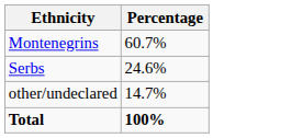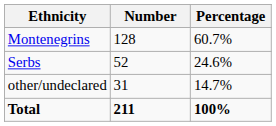 <table class="wikitable">
 <tr>
 <th width="100px">Ethnicity</th>
+<th width="80px">Number</th>
 <th width="80px">Percentage</th>
 </tr>
 <tr>
 <td><a href='#'>Montenegrins</a></td>
+<td>128</td>
 <td>60.7%</td>
 </tr>
 <tr>
 <td><a href='#'>Serbs</a></td>
+<td>52</td>
 <td>24.6%</td>
 </tr>
 <tr>
 <td>other/undeclared</td>
+<td>31</td>
 <td>14.7%</td>
 </tr>
 <tr>
 <td><strong>Total</strong></td>
+<td><strong>211</strong></td>
 <td><strong>100%</strong></td>
 </tr>
 </table>
